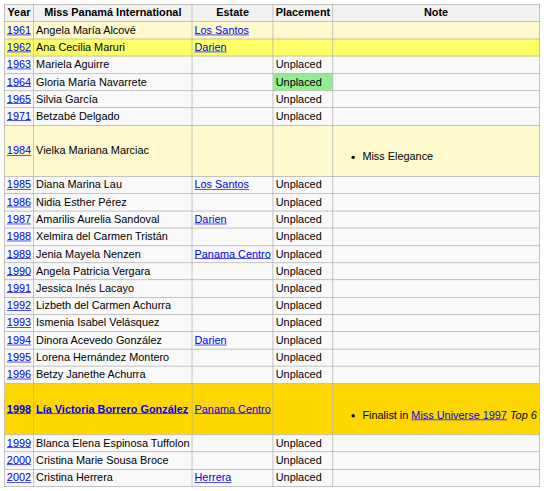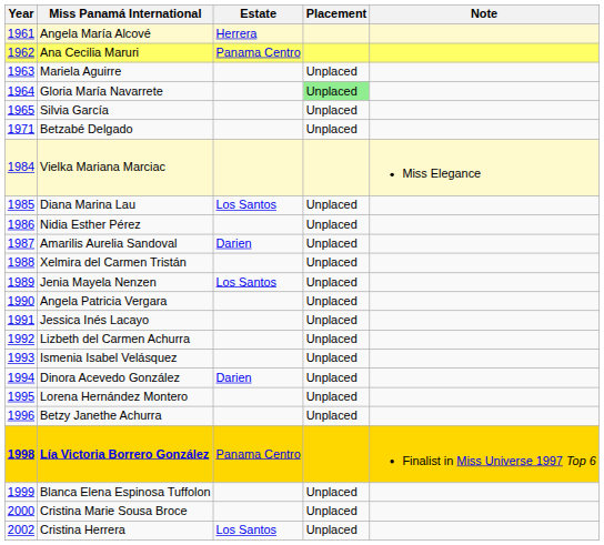 <table class="sortable wikitable">
 <tr>
 <th>Year</th>
 <th>Miss Panamá International</th>
 <th>Estate</th>
 <th>Placement</th>
 <th>Note</th>
 </tr>
 <tr style="background:#fffacd;">
 <td><a href='#'>1961</a></td>
 <td>Angela María Alcové</td>
-<td><a href='#'>Los Santos</a></td>
+<td><a href='#'>Herrera</a></td>
 <td></td>
 <td></td>
 </tr>
 <tr style="background:#ff6;">
 <td><a href='#'>1962</a></td>
 <td>Ana Cecilia Maruri</td>
-<td><a href='#'>Darien</a></td>
+<td><a href='#'>Panama Centro</a></td>
 <td></td>
 <td></td>
 </tr>
 <tr>
 <td><a href='#'>1963</a></td>
 <td>Mariela Aguirre</td>
 <td></td>
 <td>Unplaced</td>
 <td></td>
 </tr>
 <tr>
 <td><a href='#'>1964</a></td>
 <td>Gloria María Navarrete</td>
 <td></td>
 <td style="background: lightgreen;">Unplaced</td>
 <td></td>
 </tr>
 <tr>
 <td><a href='#'>1965</a></td>
 <td>Silvia García</td>
 <td></td>
 <td>Unplaced</td>
 <td></td>
 </tr>
 <tr>
 <td><a href='#'>1971</a></td>
 <td>Betzabé Delgado</td>
 <td></td>
 <td>Unplaced</td>
 <td></td>
 </tr>
 <tr style="background:#fffacd;">
 <td><a href='#'>1984</a></td>
 <td>Vielka Mariana Marciac</td>
 <td></td>
 <td></td>
 <td><br><ul><li>Miss Elegance</li></ul></td>
 </tr>
 <tr>
 <td><a href='#'>1985</a></td>
 <td>Diana Marina Lau</td>
 <td><a href='#'>Los Santos</a></td>
 <td>Unplaced</td>
 <td></td>
 </tr>
 <tr>
 <td><a href='#'>1986</a></td>
 <td>Nidia Esther Pérez</td>
 <td></td>
 <td>Unplaced</td>
 <td></td>
 </tr>
 <tr>
 <td><a href='#'>1987</a></td>
 <td>Amarilis Aurelia Sandoval</td>
 <td><a href='#'>Darien</a></td>
 <td>Unplaced</td>
 <td></td>
 </tr>
 <tr>
 <td><a href='#'>1988</a></td>
 <td>Xelmira del Carmen Tristán</td>
 <td></td>
 <td>Unplaced</td>
 <td></td>
 </tr>
 <tr>
 <td><a href='#'>1989</a></td>
 <td>Jenia Mayela Nenzen</td>
-<td><a href='#'>Panama Centro</a></td>
+<td><a href='#'>Los Santos</a></td>
 <td>Unplaced</td>
 <td></td>
 </tr>
 <tr>
 <td><a href='#'>1990</a></td>
 <td>Angela Patricia Vergara</td>
 <td></td>
 <td>Unplaced</td>
 <td></td>
 </tr>
 <tr>
 <td><a href='#'>1991</a></td>
 <td>Jessica Inés Lacayo</td>
 <td></td>
 <td>Unplaced</td>
 <td></td>
 </tr>
 <tr>
 <td><a href='#'>1992</a></td>
 <td>Lizbeth del Carmen Achurra</td>
 <td></td>
 <td>Unplaced</td>
 <td></td>
 </tr>
 <tr>
 <td><a href='#'>1993</a></td>
 <td>Ismenia Isabel Velásquez</td>
 <td></td>
 <td>Unplaced</td>
 <td></td>
 </tr>
 <tr>
 <td><a href='#'>1994</a></td>
 <td>Dinora Acevedo González</td>
 <td><a href='#'>Darien</a></td>
 <td>Unplaced</td>
 <td></td>
 </tr>
 <tr>
 <td><a href='#'>1995</a></td>
 <td>Lorena Hernández Montero</td>
 <td></td>
 <td>Unplaced</td>
 <td></td>
 </tr>
 <tr>
 <td><a href='#'>1996</a></td>
 <td>Betzy Janethe Achurra</td>
 <td></td>
 <td>Unplaced</td>
 <td></td>
 </tr>
 <tr style="background:GOLD;">
 <td><strong><a href='#'>1998</a></strong></td>
 <td><strong><a href='#'>Lía Victoria Borrero González</a></strong></td>
 <td><a href='#'>Panama Centro</a></td>
 <td></td>
 <td><br><ul><li>Finalist in <a href='#'>Miss Universe 1997</a> <em>Top 6</em></li></ul></td>
 </tr>
 <tr>
 <td><a href='#'>1999</a></td>
 <td>Blanca Elena Espinosa Tuffolon</td>
 <td></td>
 <td>Unplaced</td>
 <td></td>
 </tr>
 <tr>
 <td><a href='#'>2000</a></td>
 <td>Cristina Marie Sousa Broce</td>
 <td></td>
 <td>Unplaced</td>
 <td></td>
 </tr>
 <tr>
 <td><a href='#'>2002</a></td>
 <td>Cristina Herrera</td>
-<td><a href='#'>Herrera</a></td>
+<td><a href='#'>Los Santos</a></td>
 <td>Unplaced</td>
 <td></td>
 </tr>
 </table>
